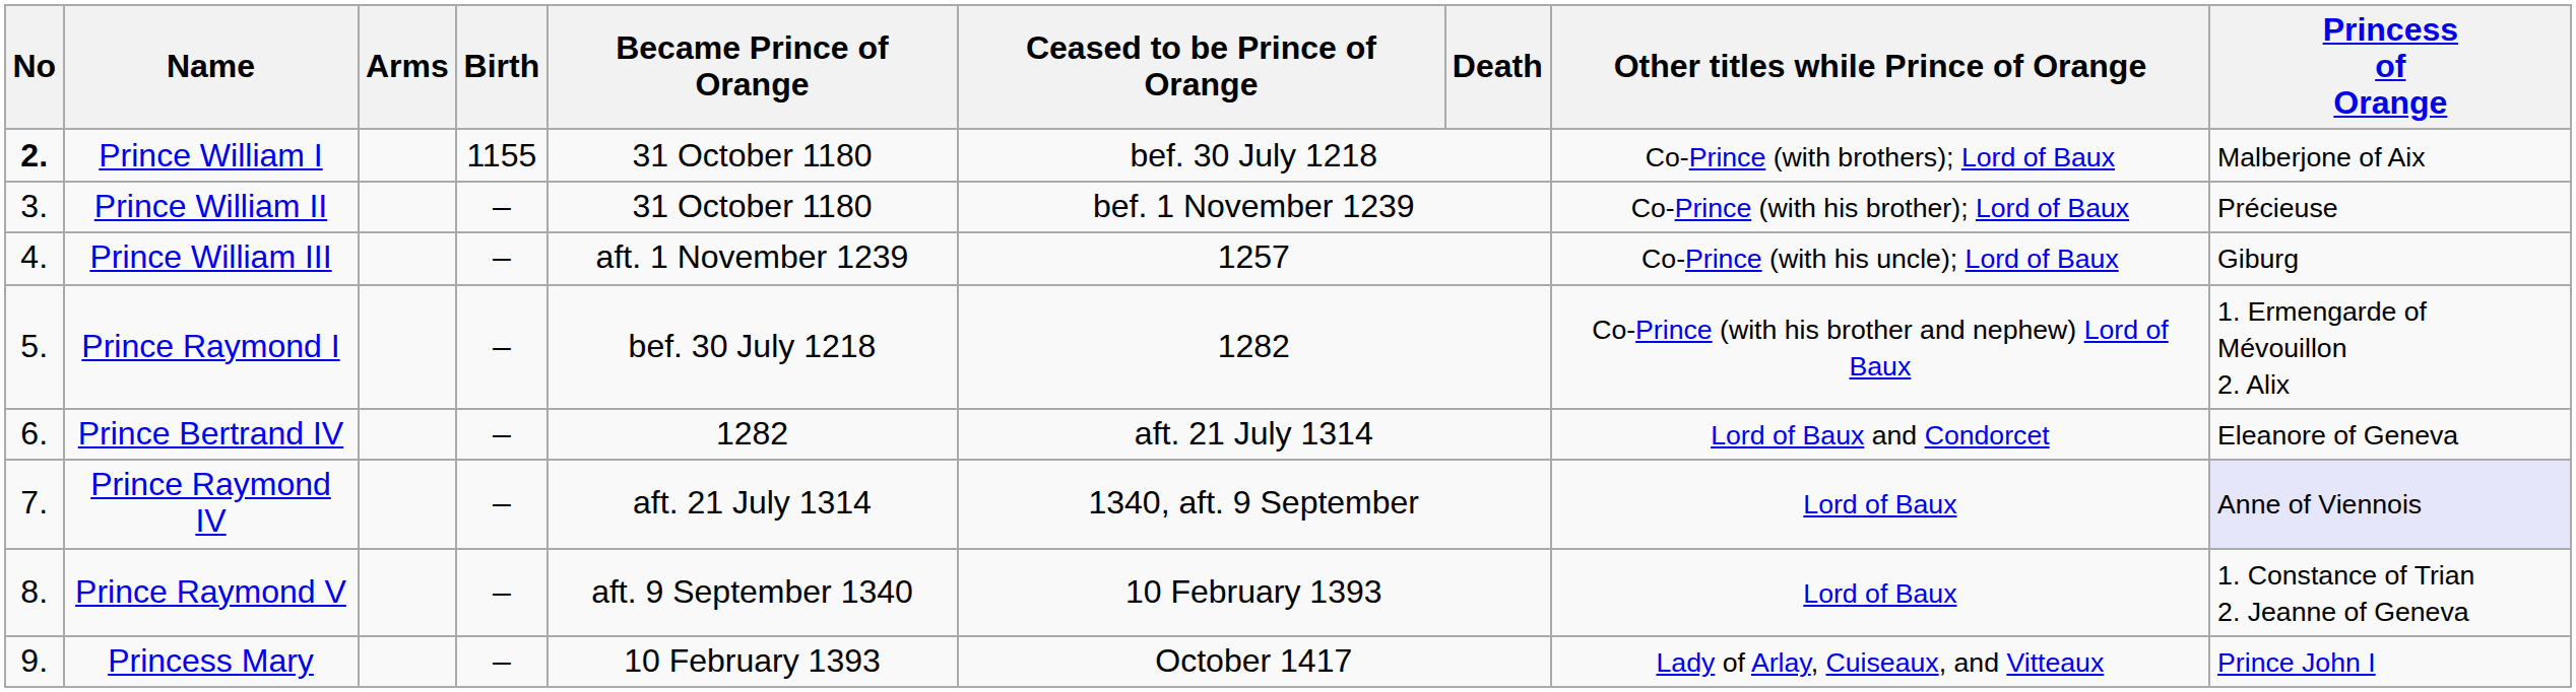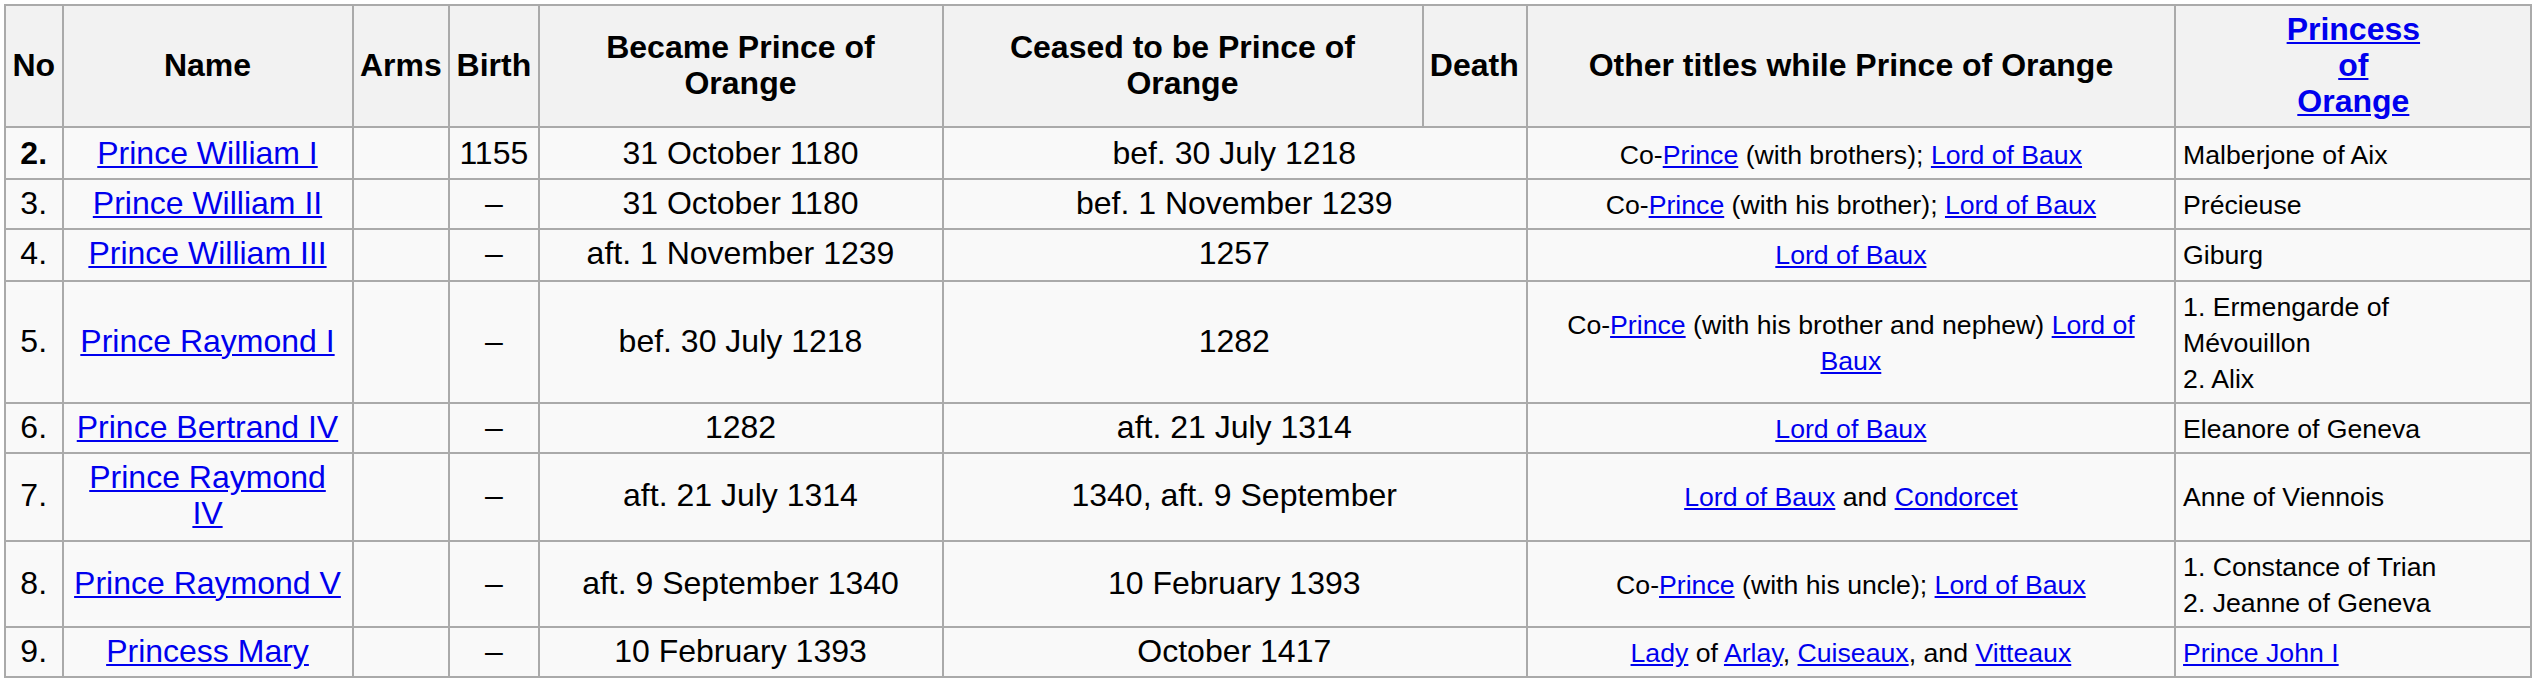 <table width=100% class="wikitable">
 <tr>
 <th>No</th>
 <th>Name</th>
 <th>Arms</th>
 <th>Birth</th>
 <th>Became Prince of Orange</th>
 <th>Ceased to be Prince of Orange</th>
 <th>Death</th>
 <th>Other titles while Prince of Orange</th>
 <th><a href='#'>Princess<br>of<br>Orange</a></th>
 </tr>
 <tr>
 <td align="center"><strong>2.</strong></td>
 <td align="center"><a href='#'>Prince William I</a></td>
 <td align="center"></td>
 <td align="center">1155</td>
 <td align="center">31 October 1180</td>
 <td align="center" colspan="2">bef. 30 July 1218</td>
 <td align="center"><small>Co-<a href='#'>Prince</a> (with brothers); <a href='#'>Lord of Baux</a></small></td>
 <td><small>Malberjone of Aix</small></td>
 </tr>
 <tr>
 <td align="center">3.</td>
 <td align="center"><a href='#'>Prince William II</a></td>
 <td align="center"></td>
 <td align="center">–</td>
 <td align="center">31 October 1180</td>
 <td align="center" colspan="2">bef. 1 November 1239</td>
 <td align="center"><small>Co-<a href='#'>Prince</a> (with his brother); <a href='#'>Lord of Baux</a></small></td>
 <td><small>Précieuse</small></td>
 </tr>
 <tr>
 <td align="center">4.</td>
 <td align="center"><a href='#'>Prince William III</a></td>
 <td align="center"></td>
 <td align="center">–</td>
 <td align="center">aft. 1 November 1239</td>
 <td align="center" colspan="2">1257</td>
-<td align="center"><small>Co-<a href='#'>Prince</a> (with his uncle); <a href='#'>Lord of Baux</a></small></td>
+<td align="center"><small><a href='#'>Lord of Baux</a></small></td>
 <td><small>Giburg</small></td>
 </tr>
 <tr>
 <td align="center">5.</td>
 <td align="center"><a href='#'>Prince Raymond I</a></td>
 <td align="center"></td>
 <td align="center">–</td>
 <td align="center">bef. 30 July 1218</td>
 <td align="center" colspan="2">1282</td>
 <td align="center"><small>Co-<a href='#'>Prince</a> (with his brother and nephew) <a href='#'>Lord of Baux</a></small></td>
 <td><small>1. Ermengarde of Mévouillon</small><br><small>2. Alix</small></td>
 </tr>
 <tr>
 <td align="center">6.</td>
 <td align="center"><a href='#'>Prince Bertrand IV</a></td>
 <td align="center"></td>
 <td align="center">–</td>
 <td align="center">1282</td>
 <td align="center" colspan="2">aft. 21 July 1314</td>
-<td align="center"><small><a href='#'>Lord of Baux</a> and <a href='#'>Condorcet</a></small></td>
+<td align="center"><small><a href='#'>Lord of Baux</a></small></td>
 <td><small>Eleanore of Geneva</small></td>
 </tr>
 <tr>
 <td align="center">7.</td>
 <td align="center"><a href='#'>Prince Raymond IV</a></td>
 <td align="center"></td>
 <td align="center">–</td>
 <td align="center">aft. 21 July 1314</td>
 <td align="center" colspan="2">1340, aft. 9 September</td>
-<td align="center"><small><a href='#'>Lord of Baux</a></small></td>
-<td style="background: lavender;"><small>Anne of Viennois</small></td>
+<td align="center"><small><a href='#'>Lord of Baux</a> and <a href='#'>Condorcet</a></small></td>
+<td><small>Anne of Viennois</small></td>
 </tr>
 <tr>
 <td align="center">8.</td>
 <td align="center"><a href='#'>Prince Raymond V</a></td>
 <td align="center"></td>
 <td align="center">–</td>
 <td align="center">aft. 9 September 1340</td>
 <td align="center" colspan="2">10 February 1393</td>
-<td align="center"><small><a href='#'>Lord of Baux</a></small></td>
+<td align="center"><small>Co-<a href='#'>Prince</a> (with his uncle); <a href='#'>Lord of Baux</a></small></td>
 <td><small>1. Constance of Trian</small><br><small>2. Jeanne of Geneva</small></td>
 </tr>
 <tr>
 <td align="center">9.</td>
 <td align="center"><a href='#'>Princess Mary</a></td>
 <td align="center"></td>
 <td align="center">–</td>
 <td align="center">10 February 1393</td>
 <td align="center" colspan="2">October 1417</td>
 <td align="center"><small><a href='#'>Lady</a> of <a href='#'>Arlay</a>, <a href='#'>Cuiseaux</a>, and <a href='#'>Vitteaux</a></small></td>
 <td><small><a href='#'>Prince John I</a></small></td>
 </tr>
 <tr>
 </tr>
 </table>
